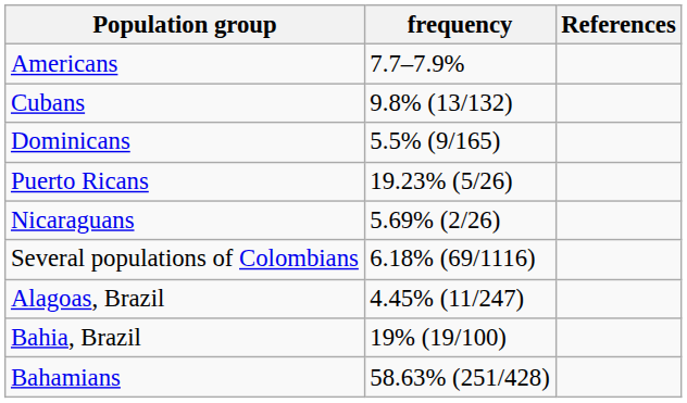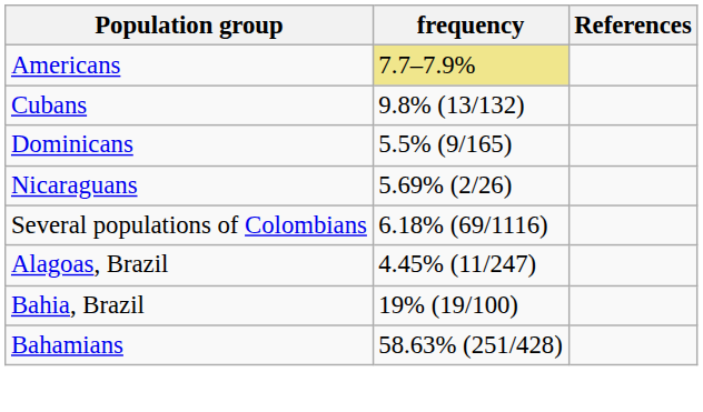 <table class="wikitable" border="1" style="center">
 <tr>
 <th>Population group</th>
 <th>frequency</th>
 <th>References</th>
 </tr>
 <tr>
 <td><a href='#'>Americans</a></td>
-<td>7.7–7.9%</td>
+<td style="background: khaki;">7.7–7.9%</td>
 <td></td>
 </tr>
 <tr>
 <td><a href='#'>Cubans</a></td>
 <td>9.8% (13/132)</td>
 <td></td>
 </tr>
 <tr>
 <td><a href='#'>Dominicans</a></td>
 <td>5.5% (9/165)</td>
-<td></td>
-</tr>
-<tr>
-<td><a href='#'>Puerto Ricans</a></td>
-<td>19.23% (5/26)</td>
 <td></td>
 </tr>
 <tr>
 <td><a href='#'>Nicaraguans</a></td>
 <td>5.69% (2/26)</td>
 <td></td>
 </tr>
 <tr>
 <td>Several populations of <a href='#'>Colombians</a></td>
 <td>6.18% (69/1116)</td>
 <td></td>
 </tr>
 <tr>
 <td><a href='#'>Alagoas</a>, Brazil</td>
 <td>4.45% (11/247)</td>
 <td></td>
 </tr>
 <tr>
 <td><a href='#'>Bahia</a>, Brazil</td>
 <td>19% (19/100)</td>
 <td></td>
 </tr>
 <tr>
 <td><a href='#'>Bahamians</a></td>
 <td>58.63% (251/428)</td>
 <td></td>
 </tr>
 </table>
